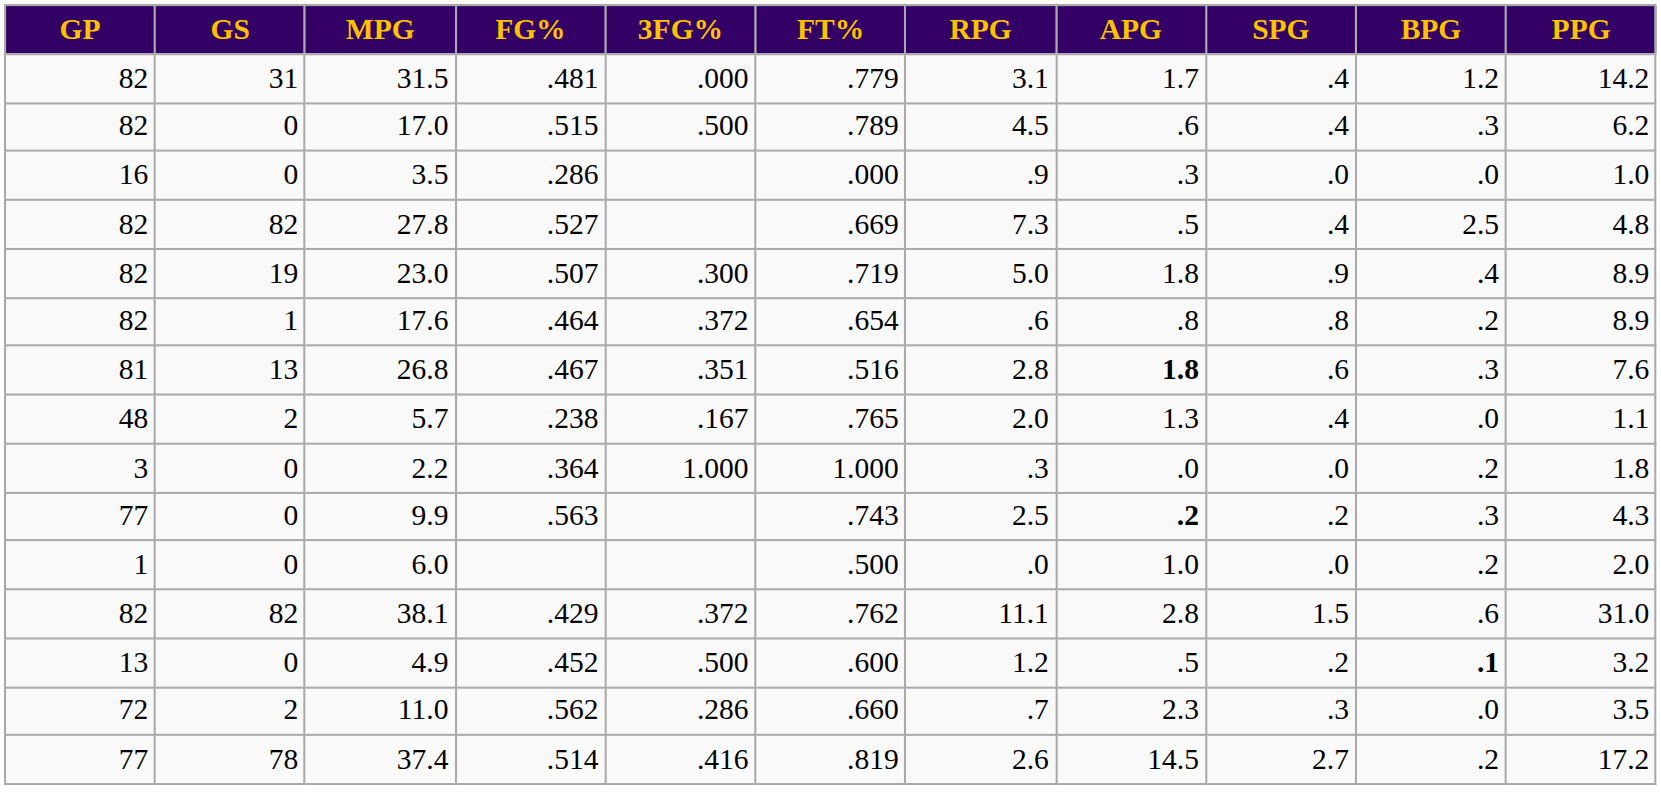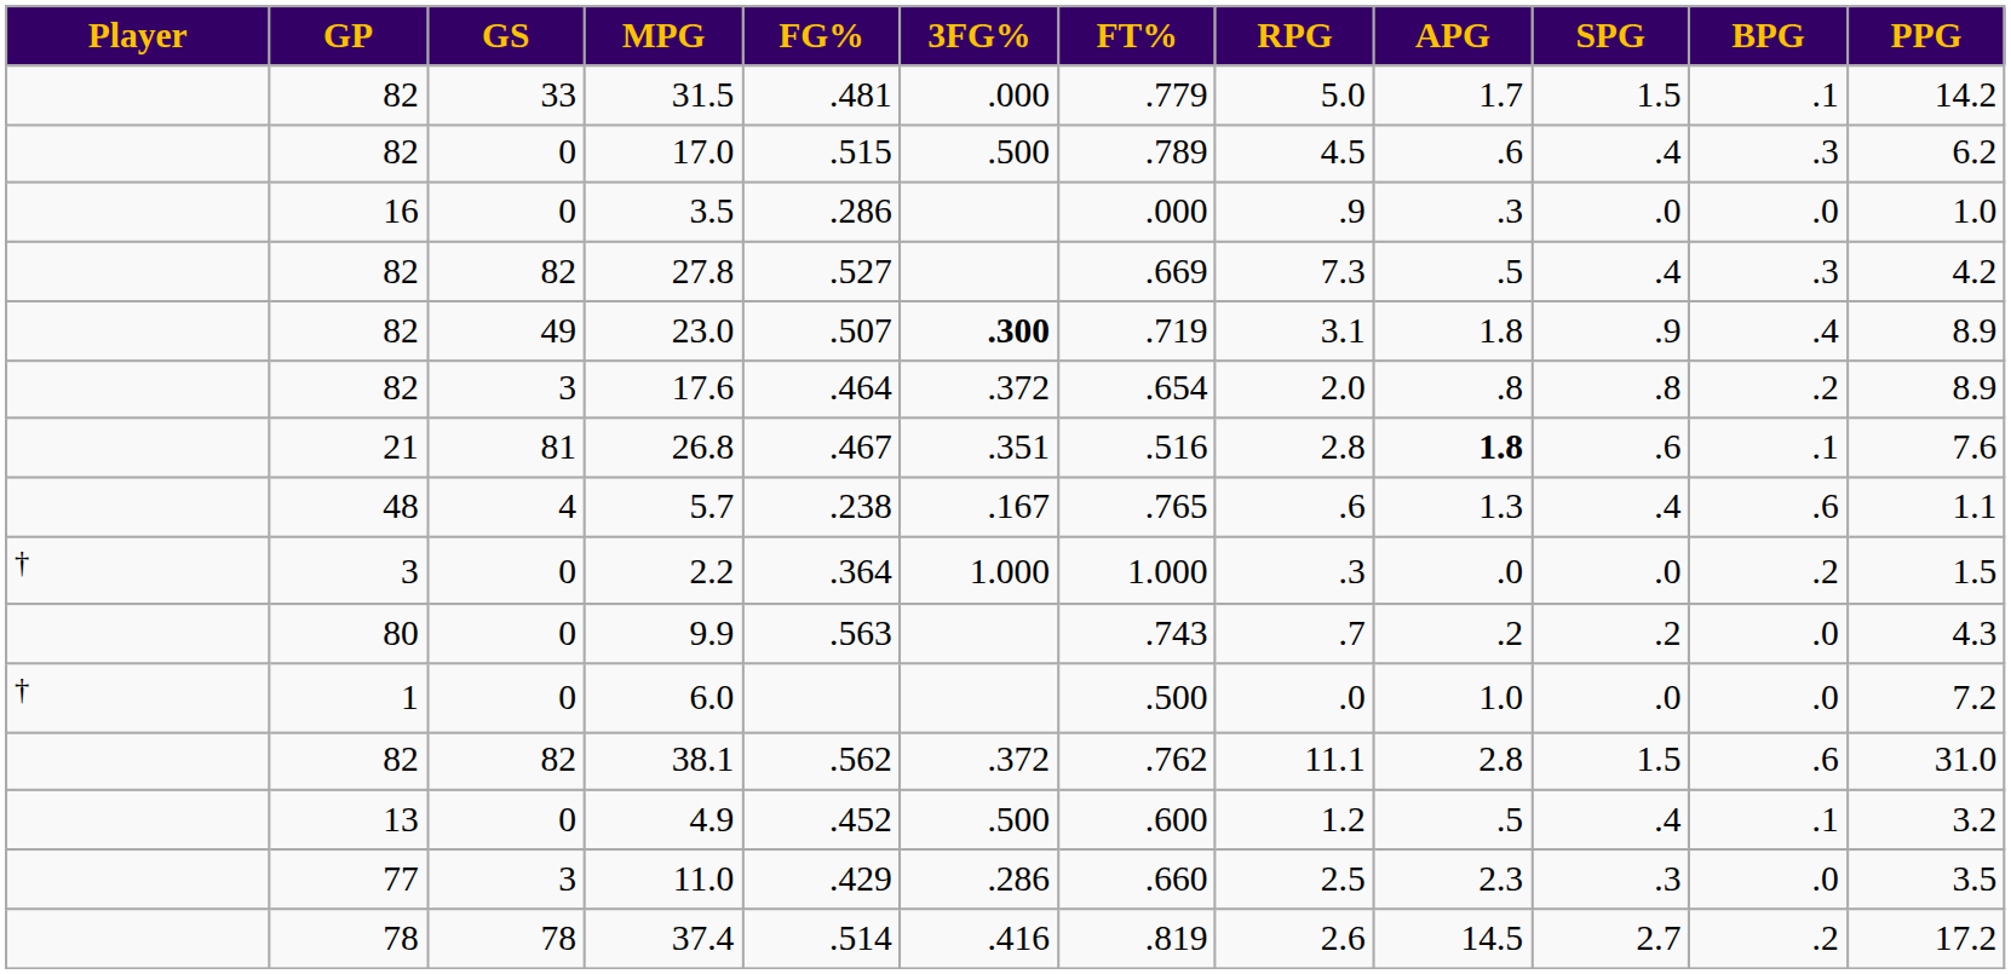 <table class="wikitable sortable" style="text-align:right; font-size: 90%">
 <tr>
+<th style="background:#306; color:#FCC200" width="10%">Player</th>
 <th style="background:#306; color:#FCC200" width="6%">GP</th>
 <th style="background:#306; color:#FCC200" width="6%">GS</th>
 <th style="background:#306; color:#FCC200" width="6%">MPG</th>
 <th style="background:#306; color:#FCC200" width="6%">FG%</th>
 <th style="background:#306; color:#FCC200" width="6%">3FG%</th>
 <th style="background:#306; color:#FCC200" width="6%">FT%</th>
 <th style="background:#306; color:#FCC200" width="6%">RPG</th>
 <th style="background:#306; color:#FCC200" width="6%">APG</th>
 <th style="background:#306; color:#FCC200" width="6%">SPG</th>
 <th style="background:#306; color:#FCC200" width="6%">BPG</th>
 <th style="background:#306; color:#FCC200" width="6%">PPG</th>
 </tr>
 <tr>
+<td style="text-align:left;"></td>
 <td>82</td>
-<td>31</td>
+<td>33</td>
 <td>31.5</td>
 <td>.481</td>
 <td>.000</td>
 <td>.779</td>
-<td>3.1</td>
+<td>5.0</td>
 <td>1.7</td>
-<td>.4</td>
-<td>1.2</td>
+<td>1.5</td>
+<td>.1</td>
 <td>14.2</td>
 </tr>
 <tr>
+<td style="text-align:left;"></td>
 <td>82</td>
 <td>0</td>
 <td>17.0</td>
 <td>.515</td>
 <td>.500</td>
 <td>.789</td>
 <td>4.5</td>
 <td>.6</td>
 <td>.4</td>
 <td>.3</td>
 <td>6.2</td>
 </tr>
 <tr>
+<td style="text-align:left;"></td>
 <td>16</td>
 <td>0</td>
 <td>3.5</td>
 <td>.286</td>
 <td></td>
 <td>.000</td>
 <td>.9</td>
 <td>.3</td>
 <td>.0</td>
 <td>.0</td>
 <td>1.0</td>
 </tr>
 <tr>
+<td style="text-align:left;"></td>
 <td>82</td>
 <td>82</td>
 <td>27.8</td>
 <td>.527</td>
 <td></td>
 <td>.669</td>
 <td>7.3</td>
 <td>.5</td>
 <td>.4</td>
-<td>2.5</td>
-<td>4.8</td>
+<td>.3</td>
+<td>4.2</td>
 </tr>
 <tr>
+<td style="text-align:left;"></td>
 <td>82</td>
-<td>19</td>
+<td>49</td>
 <td>23.0</td>
 <td>.507</td>
-<td>.300</td>
+<td><strong>.300</strong></td>
 <td>.719</td>
-<td>5.0</td>
+<td>3.1</td>
 <td>1.8</td>
 <td>.9</td>
 <td>.4</td>
 <td>8.9</td>
 </tr>
 <tr>
+<td style="text-align:left;"></td>
 <td>82</td>
-<td>1</td>
+<td>3</td>
 <td>17.6</td>
 <td>.464</td>
 <td>.372</td>
 <td>.654</td>
-<td>.6</td>
+<td>2.0</td>
 <td>.8</td>
 <td>.8</td>
 <td>.2</td>
 <td>8.9</td>
 </tr>
 <tr>
+<td style="text-align:left;"></td>
+<td>21</td>
 <td>81</td>
-<td>13</td>
 <td>26.8</td>
 <td>.467</td>
 <td>.351</td>
 <td>.516</td>
 <td>2.8</td>
 <td><strong>1.8</strong></td>
 <td>.6</td>
-<td>.3</td>
+<td>.1</td>
 <td>7.6</td>
 </tr>
 <tr>
+<td style="text-align:left;"></td>
 <td>48</td>
-<td>2</td>
+<td>4</td>
 <td>5.7</td>
 <td>.238</td>
 <td>.167</td>
 <td>.765</td>
-<td>2.0</td>
+<td>.6</td>
 <td>1.3</td>
 <td>.4</td>
-<td>.0</td>
+<td>.6</td>
 <td>1.1</td>
 </tr>
 <tr>
+<td style="text-align:left;"><sup>†</sup></td>
 <td>3</td>
 <td>0</td>
 <td>2.2</td>
 <td>.364</td>
 <td>1.000</td>
 <td>1.000</td>
 <td>.3</td>
 <td>.0</td>
 <td>.0</td>
 <td>.2</td>
-<td>1.8</td>
+<td>1.5</td>
 </tr>
 <tr>
-<td>77</td>
+<td style="text-align:left;"></td>
+<td>80</td>
 <td>0</td>
 <td>9.9</td>
 <td>.563</td>
 <td></td>
 <td>.743</td>
-<td>2.5</td>
-<td><strong>.2</strong></td>
+<td>.7</td>
 <td>.2</td>
-<td>.3</td>
+<td>.2</td>
+<td>.0</td>
 <td>4.3</td>
 </tr>
 <tr>
+<td style="text-align:left;"><sup>†</sup></td>
 <td>1</td>
 <td>0</td>
 <td>6.0</td>
 <td></td>
 <td></td>
 <td>.500</td>
 <td>.0</td>
 <td>1.0</td>
 <td>.0</td>
-<td>.2</td>
-<td>2.0</td>
+<td>.0</td>
+<td>7.2</td>
 </tr>
 <tr>
+<td style="text-align:left;"></td>
 <td>82</td>
 <td>82</td>
 <td>38.1</td>
-<td>.429</td>
+<td>.562</td>
 <td>.372</td>
 <td>.762</td>
 <td>11.1</td>
 <td>2.8</td>
 <td>1.5</td>
 <td>.6</td>
 <td>31.0</td>
 </tr>
 <tr>
+<td style="text-align:left;"></td>
 <td>13</td>
 <td>0</td>
 <td>4.9</td>
 <td>.452</td>
 <td>.500</td>
 <td>.600</td>
 <td>1.2</td>
 <td>.5</td>
-<td>.2</td>
-<td><strong>.1</strong></td>
+<td>.4</td>
+<td>.1</td>
 <td>3.2</td>
 </tr>
 <tr>
-<td>72</td>
-<td>2</td>
+<td style="text-align:left;"></td>
+<td>77</td>
+<td>3</td>
 <td>11.0</td>
-<td>.562</td>
+<td>.429</td>
 <td>.286</td>
 <td>.660</td>
-<td>.7</td>
+<td>2.5</td>
 <td>2.3</td>
 <td>.3</td>
 <td>.0</td>
 <td>3.5</td>
 </tr>
 <tr>
-<td>77</td>
+<td style="text-align:left;"></td>
+<td>78</td>
 <td>78</td>
 <td>37.4</td>
 <td>.514</td>
 <td>.416</td>
 <td>.819</td>
 <td>2.6</td>
 <td>14.5</td>
 <td>2.7</td>
 <td>.2</td>
 <td>17.2</td>
 </tr>
 </table>
